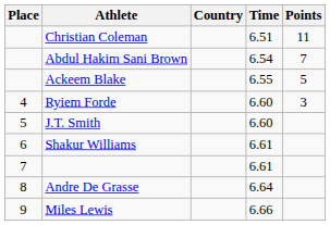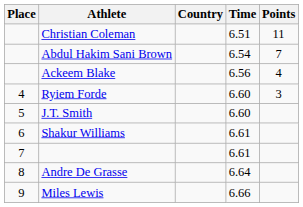 <table class="wikitable">
 <tr>
 <th>Place</th>
 <th>Athlete</th>
 <th>Country</th>
 <th>Time</th>
 <th>Points</th>
 </tr>
 <tr>
 <td align=center></td>
 <td><a href='#'>Christian Coleman</a></td>
 <td></td>
 <td>6.51</td>
 <td align=center>11</td>
 </tr>
 <tr>
 <td align=center></td>
 <td><a href='#'>Abdul Hakim Sani Brown</a></td>
 <td></td>
 <td>6.54</td>
 <td align=center>7</td>
 </tr>
 <tr>
 <td align=center></td>
 <td><a href='#'>Ackeem Blake</a></td>
 <td></td>
-<td>6.55</td>
-<td align=center>5</td>
+<td>6.56</td>
+<td align=center>4</td>
 </tr>
 <tr>
 <td align=center>4</td>
 <td><a href='#'>Ryiem Forde</a></td>
 <td></td>
 <td>6.60</td>
 <td align=center>3</td>
 </tr>
 <tr>
 <td align=center>5</td>
 <td><a href='#'>J.T. Smith</a></td>
 <td></td>
 <td>6.60</td>
 <td align=center></td>
 </tr>
 <tr>
 <td align=center>6</td>
 <td><a href='#'>Shakur Williams</a></td>
 <td></td>
 <td>6.61</td>
 <td align=center></td>
 </tr>
 <tr>
 <td align=center>7</td>
 <td></td>
 <td></td>
 <td>6.61</td>
 <td align=center></td>
 </tr>
 <tr>
 <td align=center>8</td>
 <td><a href='#'>Andre De Grasse</a></td>
 <td></td>
 <td>6.64</td>
 <td align=center></td>
 </tr>
 <tr>
 <td align=center>9</td>
 <td><a href='#'>Miles Lewis</a></td>
 <td></td>
 <td>6.66</td>
 <td align=center></td>
 </tr>
 </table>
